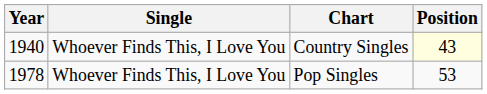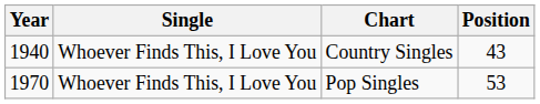 <table class="wikitable">
 <tr>
 <th>Year</th>
 <th>Single</th>
 <th>Chart</th>
 <th>Position</th>
 </tr>
 <tr>
 <td>1940</td>
 <td>Whoever Finds This, I Love You</td>
 <td>Country Singles</td>
-<td align="center" style="background: lightyellow;">43</td>
+<td align="center">43</td>
 </tr>
 <tr>
-<td>1978</td>
+<td>1970</td>
 <td>Whoever Finds This, I Love You</td>
 <td>Pop Singles</td>
 <td align="center">53</td>
 </tr>
 </table>
